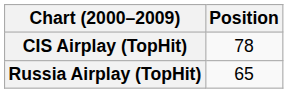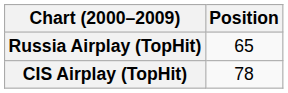 <table class="wikitable plainrowheaders" style="text-align:center">
 <tr>
 <th scope="col">Chart (2000–2009)</th>
 <th scope="col">Position</th>
 </tr>
 <tr>
+<th scope="row">Russia Airplay (TopHit)<br><em></em></th>
+<td>65</td>
+</tr>
+<tr>
 <th scope="row">CIS Airplay (TopHit)</th>
 <td>78</td>
 </tr>
-<tr>
-<th scope="row">Russia Airplay (TopHit)<br><em></em></th>
-<td>65</td>
-</tr>
 </table>
